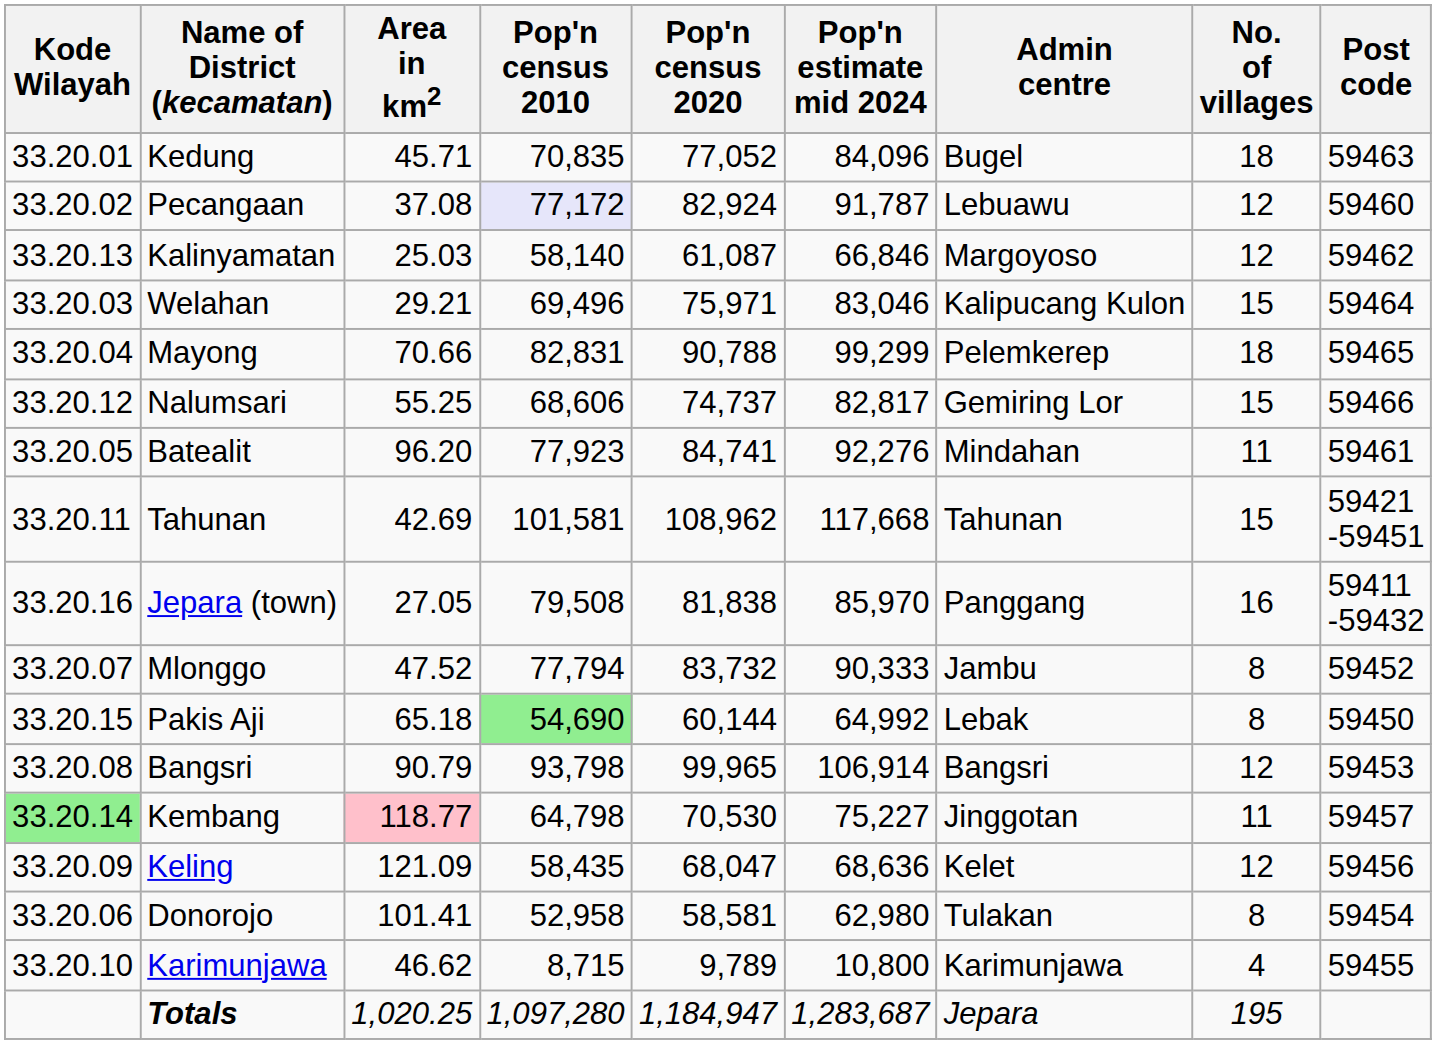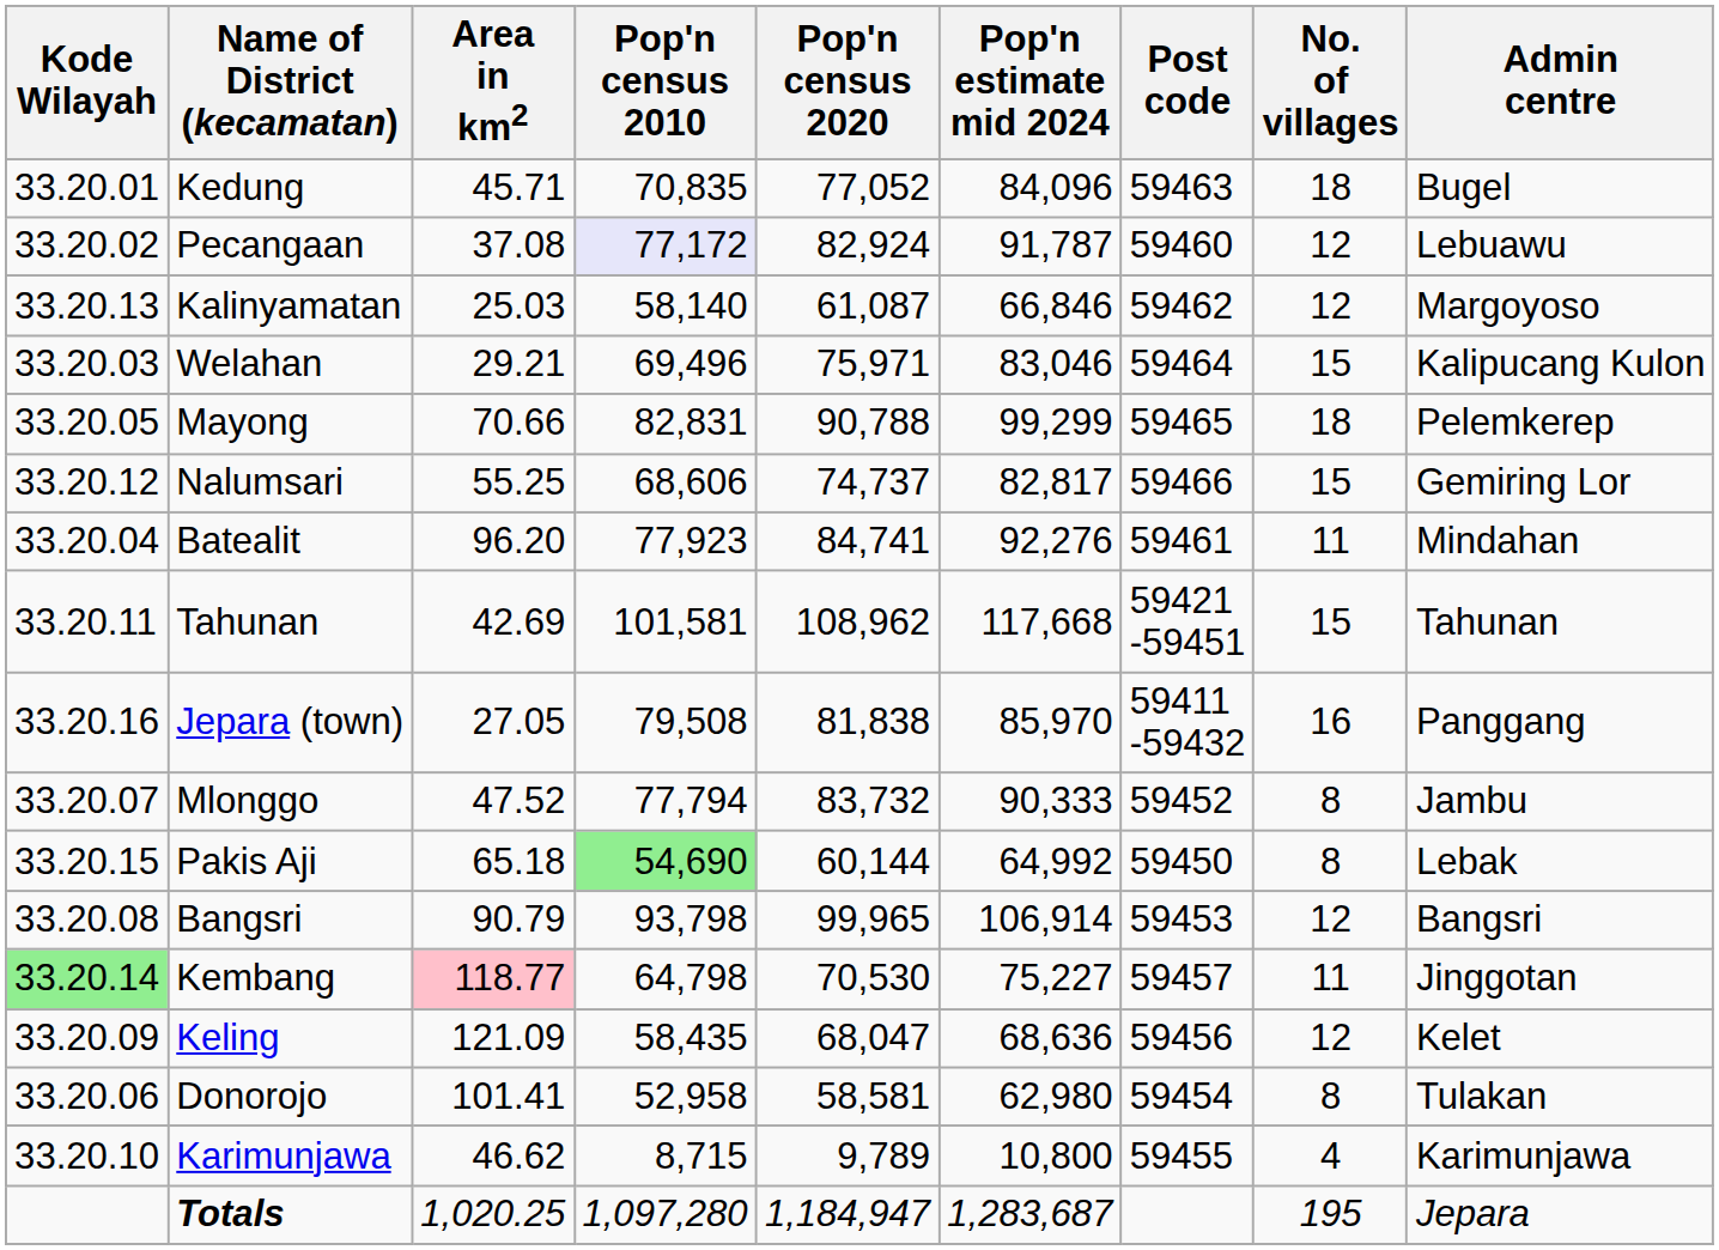 <table class="sortable wikitable">
 <tr>
 <th>Kode <br>Wilayah</th>
 <th>Name of<br>District<br>(<em>kecamatan</em>)</th>
 <th>Area <br> in<br>km<sup>2</sup></th>
 <th>Pop'n<br>census<br>2010</th>
 <th>Pop'n<br>census<br>2020</th>
 <th>Pop'n<br>estimate<br>mid 2024</th>
+<th>Post<br>code</th>
+<th>No.<br>of<br>villages</th>
 <th>Admin<br>centre</th>
-<th>No.<br>of<br>villages</th>
-<th>Post<br>code</th>
 </tr>
 <tr>
 <td>33.20.01</td>
 <td>Kedung</td>
 <td align="right">45.71</td>
 <td align="right">70,835</td>
 <td align="right">77,052</td>
 <td align="right">84,096</td>
+<td>59463</td>
+<td align="center">18</td>
 <td>Bugel</td>
-<td align="center">18</td>
-<td>59463</td>
 </tr>
 <tr>
 <td>33.20.02</td>
 <td>Pecangaan</td>
 <td align="right">37.08</td>
 <td align="right" style="background: lavender;">77,172</td>
 <td align="right">82,924</td>
 <td align="right">91,787</td>
+<td>59460</td>
+<td align="center">12</td>
 <td>Lebuawu</td>
-<td align="center">12</td>
-<td>59460</td>
 </tr>
 <tr>
 <td>33.20.13</td>
 <td>Kalinyamatan</td>
 <td align="right">25.03</td>
 <td align="right">58,140</td>
 <td align="right">61,087</td>
 <td align="right">66,846</td>
+<td>59462</td>
+<td align="center">12</td>
 <td>Margoyoso</td>
-<td align="center">12</td>
-<td>59462</td>
 </tr>
 <tr>
 <td>33.20.03</td>
 <td>Welahan</td>
 <td align="right">29.21</td>
 <td align="right">69,496</td>
 <td align="right">75,971</td>
 <td align="right">83,046</td>
+<td>59464</td>
+<td align="center">15</td>
 <td>Kalipucang Kulon</td>
-<td align="center">15</td>
-<td>59464</td>
 </tr>
 <tr>
-<td>33.20.04</td>
+<td>33.20.05</td>
 <td>Mayong</td>
 <td align="right">70.66</td>
 <td align="right">82,831</td>
 <td align="right">90,788</td>
 <td align="right">99,299</td>
+<td>59465</td>
+<td align="center">18</td>
 <td>Pelemkerep</td>
-<td align="center">18</td>
-<td>59465</td>
 </tr>
 <tr>
 <td>33.20.12</td>
 <td>Nalumsari</td>
 <td align="right">55.25</td>
 <td align="right">68,606</td>
 <td align="right">74,737</td>
 <td align="right">82,817</td>
+<td>59466</td>
+<td align="center">15</td>
 <td>Gemiring Lor</td>
-<td align="center">15</td>
-<td>59466</td>
 </tr>
 <tr>
-<td>33.20.05</td>
+<td>33.20.04</td>
 <td>Batealit</td>
 <td align="right">96.20</td>
 <td align="right">77,923</td>
 <td align="right">84,741</td>
 <td align="right">92,276</td>
+<td>59461</td>
+<td align="center">11</td>
 <td>Mindahan</td>
-<td align="center">11</td>
-<td>59461</td>
 </tr>
 <tr>
 <td>33.20.11</td>
 <td>Tahunan</td>
 <td align="right">42.69</td>
 <td align="right">101,581</td>
 <td align="right">108,962</td>
 <td align="right">117,668</td>
+<td>59421<br>-59451</td>
+<td align="center">15</td>
 <td>Tahunan</td>
-<td align="center">15</td>
-<td>59421<br>-59451</td>
 </tr>
 <tr>
 <td>33.20.16</td>
 <td><a href='#'>Jepara</a> (town)</td>
 <td align="right">27.05</td>
 <td align="right">79,508</td>
 <td align="right">81,838</td>
 <td align="right">85,970</td>
+<td>59411<br>-59432</td>
+<td align="center">16</td>
 <td>Panggang</td>
-<td align="center">16</td>
-<td>59411<br>-59432</td>
 </tr>
 <tr>
 <td>33.20.07</td>
 <td>Mlonggo</td>
 <td align="right">47.52</td>
 <td align="right">77,794</td>
 <td align="right">83,732</td>
 <td align="right">90,333</td>
+<td>59452</td>
+<td align="center">8</td>
 <td>Jambu</td>
-<td align="center">8</td>
-<td>59452</td>
 </tr>
 <tr>
 <td>33.20.15</td>
 <td>Pakis Aji</td>
 <td align="right">65.18</td>
 <td align="right" style="background: lightgreen;">54,690</td>
 <td align="right">60,144</td>
 <td align="right">64,992</td>
+<td>59450</td>
+<td align="center">8</td>
 <td>Lebak</td>
-<td align="center">8</td>
-<td>59450</td>
 </tr>
 <tr>
 <td>33.20.08</td>
 <td>Bangsri</td>
 <td align="right">90.79</td>
 <td align="right">93,798</td>
 <td align="right">99,965</td>
 <td align="right">106,914</td>
+<td>59453</td>
+<td align="center">12</td>
 <td>Bangsri</td>
-<td align="center">12</td>
-<td>59453</td>
 </tr>
 <tr>
 <td style="background: lightgreen;">33.20.14</td>
 <td>Kembang</td>
 <td align="right" style="background: pink;">118.77</td>
 <td align="right">64,798</td>
 <td align="right">70,530</td>
 <td align="right">75,227</td>
+<td>59457</td>
+<td align="center">11</td>
 <td>Jinggotan</td>
-<td align="center">11</td>
-<td>59457</td>
 </tr>
 <tr>
 <td>33.20.09</td>
 <td><a href='#'>Keling</a></td>
 <td align="right">121.09</td>
 <td align="right">58,435</td>
 <td align="right">68,047</td>
 <td align="right">68,636</td>
+<td>59456</td>
+<td align="center">12</td>
 <td>Kelet</td>
-<td align="center">12</td>
-<td>59456</td>
 </tr>
 <tr>
 <td>33.20.06</td>
 <td>Donorojo</td>
 <td align="right">101.41</td>
 <td align="right">52,958</td>
 <td align="right">58,581</td>
 <td align="right">62,980</td>
+<td>59454</td>
+<td align="center">8</td>
 <td>Tulakan</td>
-<td align="center">8</td>
-<td>59454</td>
 </tr>
 <tr>
 <td>33.20.10</td>
 <td><a href='#'>Karimunjawa</a></td>
 <td align="right">46.62</td>
 <td align="right">8,715</td>
 <td align="right">9,789</td>
 <td align="right">10,800</td>
+<td>59455</td>
+<td align="center">4</td>
 <td>Karimunjawa</td>
-<td align="center">4</td>
-<td>59455</td>
 </tr>
 <tr>
 <td></td>
 <td><strong><em>Totals</em></strong></td>
 <td align="right"><em>1,020.25</em></td>
 <td align="right"><em>1,097,280</em></td>
 <td align="right"><em>1,184,947</em></td>
 <td align="right"><em>1,283,687</em></td>
+<td></td>
+<td align="center"><em>195</em></td>
 <td><em>Jepara</em></td>
-<td align="center"><em>195</em></td>
-<td></td>
 </tr>
 </table>
